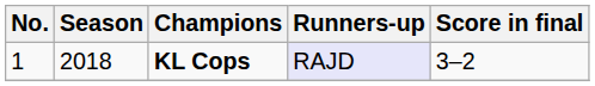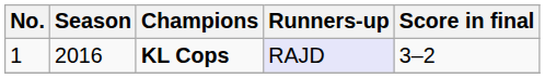 <table class=wikitable>
 <tr>
 <th>No.</th>
 <th>Season</th>
 <th>Champions</th>
 <th>Runners-up</th>
 <th>Score in final</th>
 </tr>
 <tr>
 <td>1</td>
-<td>2018</td>
+<td>2016</td>
 <td><strong>KL Cops</strong></td>
 <td style="background: lavender;">RAJD</td>
 <td>3–2</td>
 </tr>
 <tr>
 </tr>
 </table>
